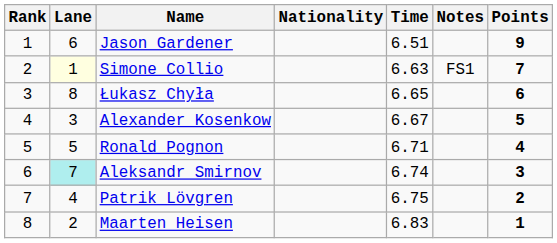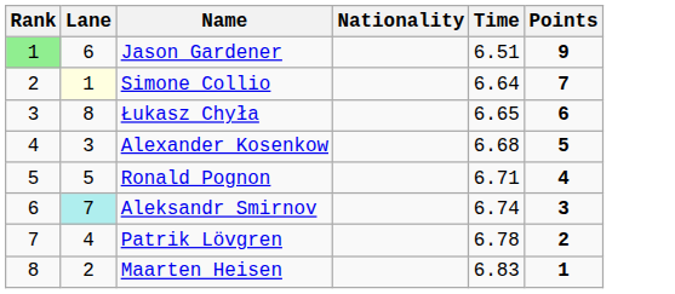 <table class="wikitable sortable" style="text-align:center">
 <tr>
 <th>Rank</th>
 <th>Lane</th>
 <th>Name</th>
 <th>Nationality</th>
 <th>Time</th>
-<th>Notes</th>
 <th>Points</th>
 </tr>
 <tr>
-<td>1</td>
+<td style="background: lightgreen;">1</td>
 <td>6</td>
 <td align=left><a href='#'>Jason Gardener</a></td>
 <td align=left></td>
 <td>6.51</td>
-<td></td>
 <td><strong>9</strong></td>
 </tr>
 <tr>
 <td>2</td>
 <td style="background: lightyellow;">1</td>
 <td align=left><a href='#'>Simone Collio</a></td>
 <td align=left></td>
-<td>6.63</td>
-<td>FS1</td>
+<td>6.64</td>
 <td><strong>7</strong></td>
 </tr>
 <tr>
 <td>3</td>
 <td>8</td>
 <td align=left><a href='#'>Łukasz Chyła</a></td>
 <td align=left></td>
 <td>6.65</td>
-<td></td>
 <td><strong>6</strong></td>
 </tr>
 <tr>
 <td>4</td>
 <td>3</td>
 <td align=left><a href='#'>Alexander Kosenkow</a></td>
 <td align=left></td>
-<td>6.67</td>
-<td></td>
+<td>6.68</td>
 <td><strong>5</strong></td>
 </tr>
 <tr>
 <td>5</td>
 <td>5</td>
 <td align=left><a href='#'>Ronald Pognon</a></td>
 <td align=left></td>
 <td>6.71</td>
-<td></td>
 <td><strong>4</strong></td>
 </tr>
 <tr>
 <td>6</td>
 <td style="background: paleturquoise;">7</td>
 <td align=left><a href='#'>Aleksandr Smirnov</a></td>
 <td align=left></td>
 <td>6.74</td>
-<td></td>
 <td><strong>3</strong></td>
 </tr>
 <tr>
 <td>7</td>
 <td>4</td>
 <td align=left><a href='#'>Patrik Lövgren</a></td>
 <td align=left></td>
-<td>6.75</td>
-<td></td>
+<td>6.78</td>
 <td><strong>2</strong></td>
 </tr>
 <tr>
 <td>8</td>
 <td>2</td>
 <td align=left><a href='#'>Maarten Heisen</a></td>
 <td align=left></td>
 <td>6.83</td>
-<td></td>
 <td><strong>1</strong></td>
 </tr>
 </table>
